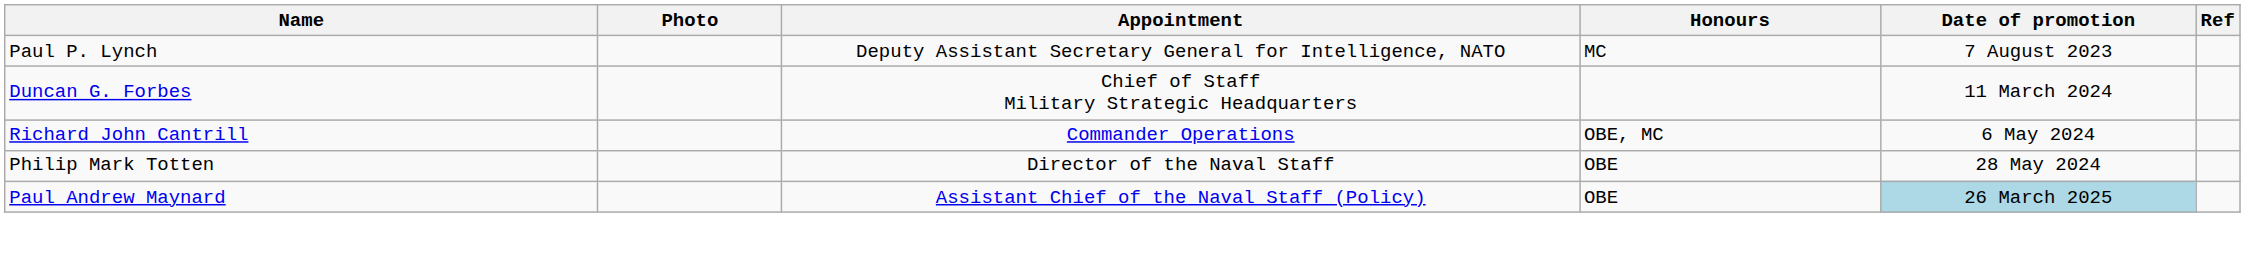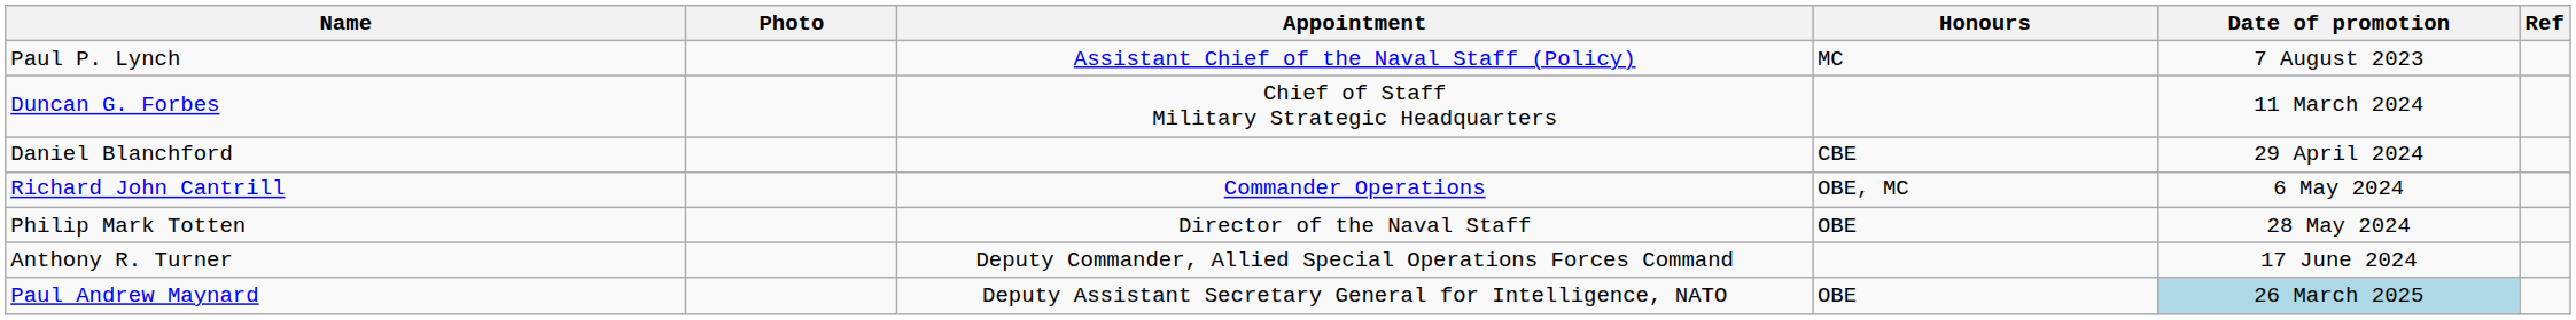 <table class="wikitable">
 <tr>
 <th width="400" align="center">Name</th>
 <th width="120" align="center">Photo</th>
 <th width="540" align="center">Appointment</th>
 <th width="200" align="center">Honours</th>
 <th width="210" align="center">Date of promotion</th>
 <th width="20" align="center">Ref</th>
 </tr>
 <tr>
 <td>Paul P. Lynch</td>
 <td></td>
-<td align="center">Deputy Assistant Secretary General for Intelligence, NATO</td>
+<td align="center"><a href='#'>Assistant Chief of the Naval Staff (Policy)</a></td>
 <td>MC</td>
 <td align="center">7 August 2023</td>
 <td></td>
 </tr>
 <tr>
 <td><a href='#'>Duncan G. Forbes</a></td>
 <td></td>
 <td align="center">Chief of Staff<br>Military Strategic Headquarters</td>
 <td></td>
 <td align="center">11 March 2024</td>
+<td></td>
+</tr>
+<tr>
+<td>Daniel Blanchford</td>
+<td></td>
+<td align="center"></td>
+<td>CBE</td>
+<td align="center">29 April 2024</td>
 <td></td>
 </tr>
 <tr>
 <td><a href='#'>Richard John Cantrill</a></td>
 <td></td>
 <td align="center"><a href='#'>Commander Operations</a></td>
 <td>OBE, MC</td>
 <td align="center">6 May 2024</td>
 <td></td>
 </tr>
 <tr>
 <td>Philip Mark Totten</td>
 <td></td>
 <td align="center">Director of the Naval Staff</td>
 <td>OBE</td>
 <td align="center">28 May 2024</td>
 <td></td>
 </tr>
 <tr>
+<td>Anthony R. Turner</td>
+<td></td>
+<td align="center">Deputy Commander, Allied Special Operations Forces Command</td>
+<td></td>
+<td align="center">17 June 2024</td>
+<td></td>
+</tr>
+<tr>
 <td><a href='#'>Paul Andrew Maynard</a></td>
 <td></td>
-<td align="center"><a href='#'>Assistant Chief of the Naval Staff (Policy)</a></td>
+<td align="center">Deputy Assistant Secretary General for Intelligence, NATO</td>
 <td>OBE</td>
 <td align="center" style="background: lightblue;">26 March 2025</td>
 <td></td>
 </tr>
 </table>
